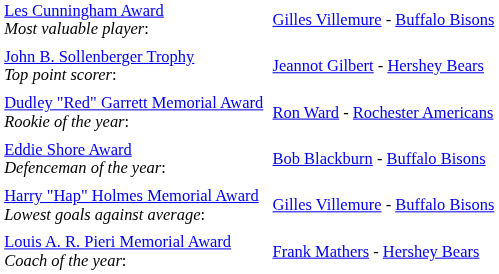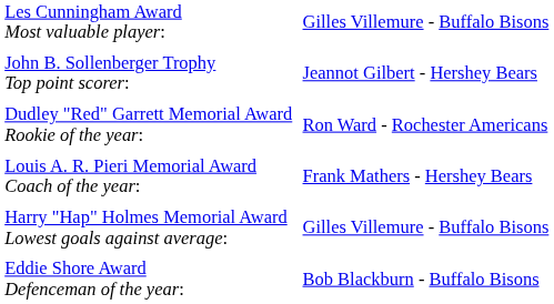 <table cellpadding="3" cellspacing="3">
 <tr>
 <td><a href='#'>Les Cunningham Award</a><br><em>Most valuable player</em>:</td>
 <td><a href='#'>Gilles Villemure</a> - <a href='#'>Buffalo Bisons</a></td>
 </tr>
 <tr>
 <td><a href='#'>John B. Sollenberger Trophy</a><br><em>Top point scorer</em>:</td>
 <td><a href='#'>Jeannot Gilbert</a> - <a href='#'>Hershey Bears</a></td>
 </tr>
 <tr>
 <td><a href='#'>Dudley "Red" Garrett Memorial Award</a><br><em>Rookie of the year</em>:</td>
 <td><a href='#'>Ron Ward</a> - <a href='#'>Rochester Americans</a></td>
 </tr>
 <tr>
-<td><a href='#'>Eddie Shore Award</a><br><em>Defenceman of the year</em>:</td>
-<td><a href='#'>Bob Blackburn</a> - <a href='#'>Buffalo Bisons</a></td>
+<td><a href='#'>Louis A. R. Pieri Memorial Award</a><br><em>Coach of the year</em>:</td>
+<td><a href='#'>Frank Mathers</a> - <a href='#'>Hershey Bears</a></td>
 </tr>
 <tr>
 <td><a href='#'>Harry "Hap" Holmes Memorial Award</a><br><em>Lowest goals against average</em>:</td>
 <td><a href='#'>Gilles Villemure</a> - <a href='#'>Buffalo Bisons</a></td>
 </tr>
 <tr>
-<td><a href='#'>Louis A. R. Pieri Memorial Award</a><br><em>Coach of the year</em>:</td>
-<td><a href='#'>Frank Mathers</a> - <a href='#'>Hershey Bears</a></td>
+<td><a href='#'>Eddie Shore Award</a><br><em>Defenceman of the year</em>:</td>
+<td><a href='#'>Bob Blackburn</a> - <a href='#'>Buffalo Bisons</a></td>
 </tr>
 </table>
